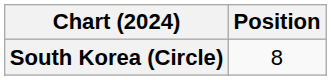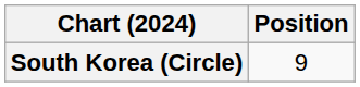 <table class="wikitable plainrowheaders" style="text-align:center">
 <tr>
 <th scope="col">Chart (2024)</th>
 <th scope="col">Position</th>
 </tr>
 <tr>
 <th scope="row">South Korea (Circle)</th>
-<td>8</td>
+<td>9</td>
 </tr>
 </table>
